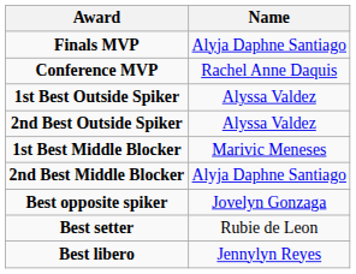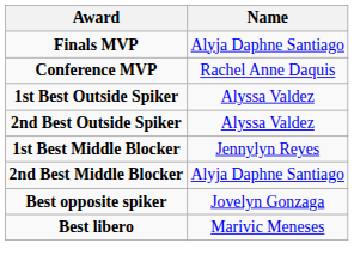 <table class="wikitable">
 <tr>
 <th>Award</th>
 <th>Name</th>
 </tr>
 <tr>
 <td style="text-align: center;"><strong>Finals MVP</strong></td>
 <td style="text-align: center;"><a href='#'>Alyja Daphne Santiago</a></td>
 </tr>
 <tr>
 <td style="text-align: center;"><strong>Conference MVP</strong></td>
 <td style="text-align: center;"><a href='#'>Rachel Anne Daquis</a></td>
 </tr>
 <tr>
 <td style="text-align: center;"><strong>1st Best Outside Spiker</strong></td>
 <td style="text-align: center;"><a href='#'>Alyssa Valdez</a></td>
 </tr>
 <tr>
 <td style="text-align: center;"><strong>2nd Best Outside Spiker</strong></td>
 <td style="text-align: center;"><a href='#'>Alyssa Valdez</a></td>
 </tr>
 <tr>
 <td style="text-align: center;"><strong>1st Best Middle Blocker</strong></td>
-<td style="text-align: center;"><a href='#'>Marivic Meneses</a></td>
+<td style="text-align: center;"><a href='#'>Jennylyn Reyes</a></td>
 </tr>
 <tr>
 <td style="text-align: center;"><strong>2nd Best Middle Blocker</strong></td>
 <td style="text-align: center;"><a href='#'>Alyja Daphne Santiago</a></td>
 </tr>
 <tr>
 <td style="text-align: center;"><strong>Best opposite spiker</strong></td>
 <td style="text-align: center;"><a href='#'>Jovelyn Gonzaga</a></td>
 </tr>
 <tr>
-<td style="text-align: center;"><strong>Best setter</strong></td>
-<td style="text-align: center;">Rubie de Leon</td>
-</tr>
-<tr>
 <td style="text-align: center;"><strong>Best libero</strong></td>
-<td style="text-align: center;"><a href='#'>Jennylyn Reyes</a></td>
+<td style="text-align: center;"><a href='#'>Marivic Meneses</a></td>
 </tr>
 </table>
